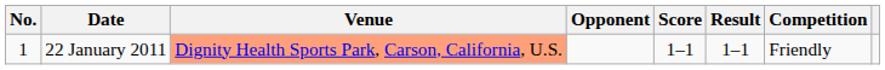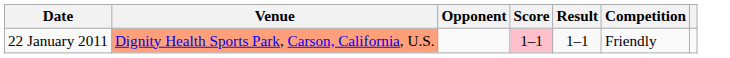 <table class="wikitable sortable">
 <tr>
-<th scope="col">No.</th>
 <th scope="col">Date</th>
 <th scope="col">Venue</th>
 <th scope="col">Opponent</th>
 <th scope="col">Score</th>
 <th scope="col">Result</th>
 <th scope="col">Competition</th>
 <th scope="col" class="unsortable"></th>
 </tr>
 <tr>
-<td align="center">1</td>
 <td>22 January 2011</td>
 <td style="background: lightsalmon;"><a href='#'>Dignity Health Sports Park</a>, <a href='#'>Carson, California</a>, U.S.</td>
 <td></td>
-<td align="center">1–1</td>
+<td align="center" style="background: pink;">1–1</td>
 <td align="center">1–1</td>
 <td>Friendly</td>
 <td></td>
 </tr>
 </table>
